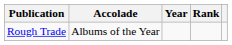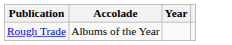 <table class="sortable wikitable">
 <tr>
 <th>Publication</th>
 <th>Accolade</th>
 <th>Year</th>
-<th>Rank</th>
 <th class="unsortable"></th>
 </tr>
 <tr>
 <td><a href='#'>Rough Trade</a></td>
 <td>Albums of the Year</td>
 <td></td>
 <td></td>
-<td></td>
 </tr>
 </table>
